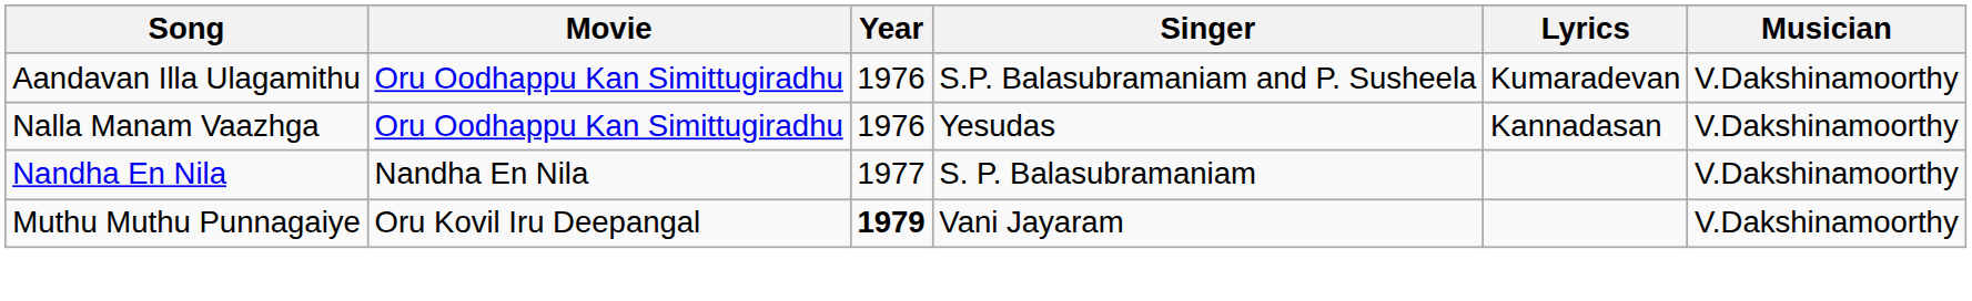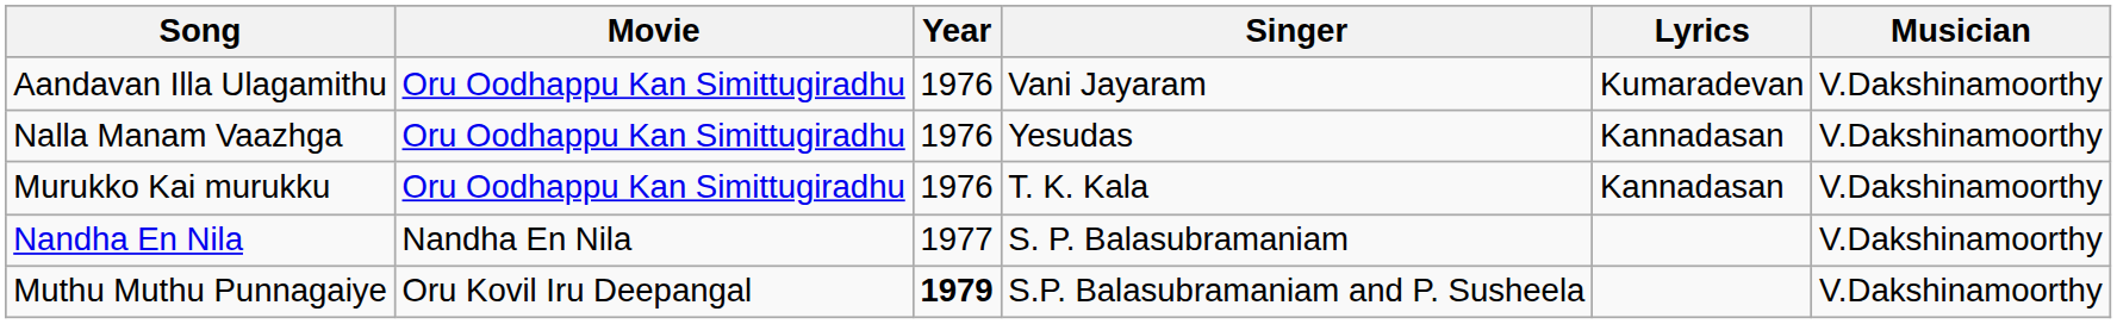 <table class="wikitable">
 <tr>
 <th><strong>Song</strong></th>
 <th><strong>Movie</strong></th>
 <th><strong>Year</strong></th>
 <th><strong>Singer</strong></th>
 <th><strong>Lyrics</strong></th>
 <th><strong>Musician</strong></th>
 </tr>
 <tr>
 <td>Aandavan Illa  Ulagamithu</td>
 <td><a href='#'>Oru Oodhappu Kan Simittugiradhu</a></td>
 <td>1976</td>
-<td>S.P. Balasubramaniam and P. Susheela</td>
+<td>Vani Jayaram</td>
 <td>Kumaradevan</td>
 <td>V.Dakshinamoorthy</td>
 </tr>
 <tr>
 <td>Nalla Manam  Vaazhga</td>
 <td><a href='#'>Oru Oodhappu Kan Simittugiradhu</a></td>
 <td>1976</td>
 <td>Yesudas</td>
+<td>Kannadasan</td>
+<td>V.Dakshinamoorthy</td>
+</tr>
+<tr>
+<td>Murukko Kai  murukku</td>
+<td><a href='#'>Oru Oodhappu Kan Simittugiradhu</a></td>
+<td>1976</td>
+<td>T. K. Kala</td>
 <td>Kannadasan</td>
 <td>V.Dakshinamoorthy</td>
 </tr>
 <tr>
 <td><a href='#'>Nandha En Nila</a></td>
 <td>Nandha En Nila</td>
 <td>1977</td>
 <td>S. P. Balasubramaniam</td>
 <td></td>
 <td>V.Dakshinamoorthy</td>
 </tr>
 <tr>
 <td>Muthu Muthu Punnagaiye</td>
 <td>Oru Kovil Iru Deepangal</td>
 <td><strong>1979</strong></td>
-<td>Vani Jayaram</td>
+<td>S.P. Balasubramaniam and P. Susheela</td>
 <td></td>
 <td>V.Dakshinamoorthy</td>
 </tr>
 </table>
